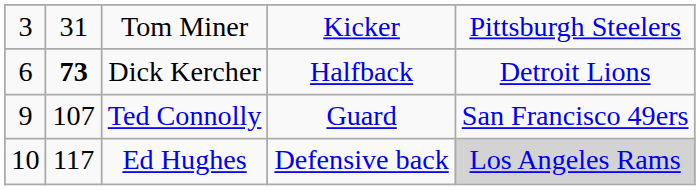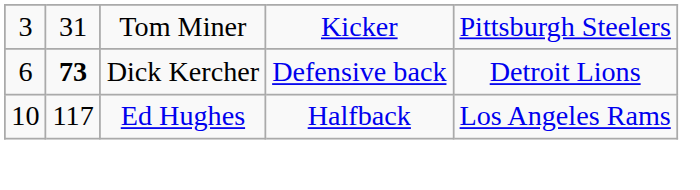 <table class="wikitable" style="text-align:center">
 <tr>
 <td>3</td>
 <td>31</td>
 <td>Tom Miner</td>
 <td><a href='#'>Kicker</a></td>
 <td><a href='#'>Pittsburgh Steelers</a></td>
 </tr>
 <tr>
 <td>6</td>
 <td><strong>73</strong></td>
 <td>Dick Kercher</td>
-<td><a href='#'>Halfback</a></td>
+<td><a href='#'>Defensive back</a></td>
 <td><a href='#'>Detroit Lions</a></td>
-</tr>
-<tr>
-<td>9</td>
-<td>107</td>
-<td><a href='#'>Ted Connolly</a></td>
-<td><a href='#'>Guard</a></td>
-<td><a href='#'>San Francisco 49ers</a></td>
 </tr>
 <tr>
 <td>10</td>
 <td>117</td>
 <td><a href='#'>Ed Hughes</a></td>
-<td><a href='#'>Defensive back</a></td>
-<td style="background: lightgrey;"><a href='#'>Los Angeles Rams</a></td>
+<td><a href='#'>Halfback</a></td>
+<td><a href='#'>Los Angeles Rams</a></td>
 </tr>
 </table>
